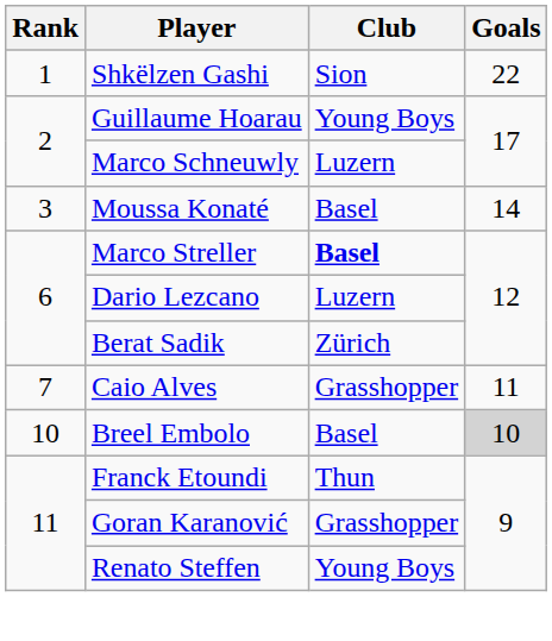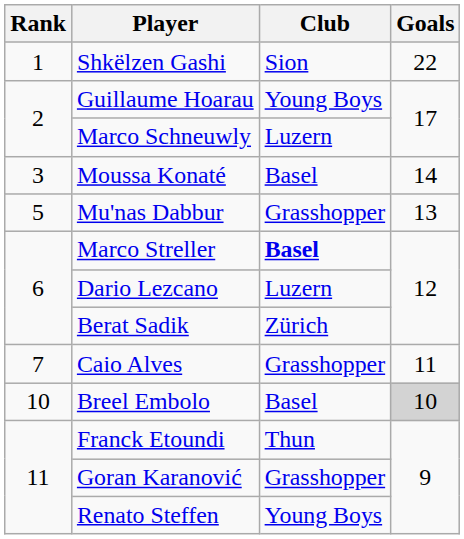 <table class="wikitable">
 <tr>
 <th>Rank</th>
 <th>Player</th>
 <th>Club</th>
 <th>Goals</th>
 </tr>
 <tr>
 <td align="center">1</td>
 <td> <a href='#'>Shkëlzen Gashi</a></td>
 <td><a href='#'>Sion</a></td>
 <td style="text-align:center;">22</td>
 </tr>
 <tr>
 <td rowspan="2" align="center">2</td>
 <td> <a href='#'>Guillaume Hoarau</a></td>
 <td><a href='#'>Young Boys</a></td>
 <td rowspan="2" style="text-align:center;">17</td>
 </tr>
 <tr>
 <td> <a href='#'>Marco Schneuwly</a></td>
 <td><a href='#'>Luzern</a></td>
 </tr>
 <tr>
 <td align="center">3</td>
 <td> <a href='#'>Moussa Konaté</a></td>
 <td><a href='#'>Basel</a></td>
 <td style="text-align:center;">14</td>
+</tr>
+<tr>
+<td align="center">5</td>
+<td> <a href='#'>Mu'nas Dabbur</a></td>
+<td><a href='#'>Grasshopper</a></td>
+<td style="text-align:center;">13</td>
 </tr>
 <tr>
 <td rowspan="3" align="center">6</td>
 <td> <a href='#'>Marco Streller</a></td>
 <td><strong><a href='#'>Basel</a></strong></td>
 <td rowspan="3" style="text-align:center;">12</td>
 </tr>
 <tr>
 <td> <a href='#'>Dario Lezcano</a></td>
 <td><a href='#'>Luzern</a></td>
 </tr>
 <tr>
 <td> <a href='#'>Berat Sadik</a></td>
 <td><a href='#'>Zürich</a></td>
 </tr>
 <tr>
 <td align="center">7</td>
 <td> <a href='#'>Caio Alves</a></td>
 <td><a href='#'>Grasshopper</a></td>
 <td style="text-align:center;">11</td>
 </tr>
 <tr>
 <td align="center">10</td>
 <td> <a href='#'>Breel Embolo</a></td>
 <td><a href='#'>Basel</a></td>
 <td style="background: lightgrey; text-align:center;">10</td>
 </tr>
 <tr>
 <td rowspan="3" align="center">11</td>
 <td> <a href='#'>Franck Etoundi</a></td>
 <td><a href='#'>Thun</a></td>
 <td rowspan="3" style="text-align:center;">9</td>
 </tr>
 <tr>
 <td> <a href='#'>Goran Karanović</a></td>
 <td><a href='#'>Grasshopper</a></td>
 </tr>
 <tr>
 <td> <a href='#'>Renato Steffen</a></td>
 <td><a href='#'>Young Boys</a></td>
 </tr>
 </table>
